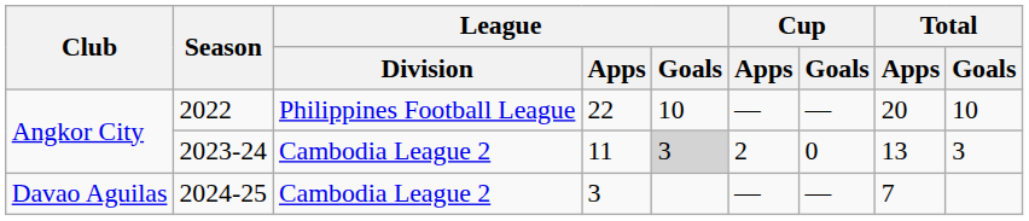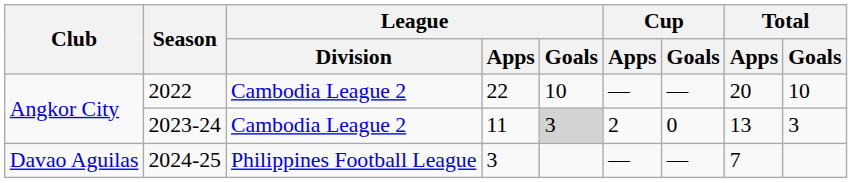 <table class="wikitable">
 <tr>
 <th rowspan="2">Club</th>
 <th rowspan="2">Season</th>
 <th colspan="3">League</th>
 <th colspan="2">Cup</th>
 <th colspan="2">Total</th>
 </tr>
 <tr>
 <th>Division</th>
 <th>Apps</th>
 <th>Goals</th>
 <th>Apps</th>
 <th>Goals</th>
 <th>Apps</th>
 <th>Goals</th>
 </tr>
 <tr>
 <td rowspan="2"><a href='#'>Angkor City</a></td>
 <td>2022</td>
-<td><a href='#'>Philippines Football League</a></td>
+<td><a href='#'>Cambodia League 2</a></td>
 <td>22</td>
 <td>10</td>
 <td>—</td>
 <td>—</td>
 <td>20</td>
 <td>10</td>
 </tr>
 <tr>
 <td>2023-24</td>
 <td><a href='#'>Cambodia League 2</a></td>
 <td>11</td>
 <td style="background: lightgrey;">3</td>
 <td>2</td>
 <td>0</td>
 <td>13</td>
 <td>3</td>
 </tr>
 <tr>
 <td><a href='#'>Davao Aguilas</a></td>
 <td>2024-25</td>
-<td><a href='#'>Cambodia League 2</a></td>
+<td><a href='#'>Philippines Football League</a></td>
 <td>3</td>
 <td></td>
 <td>—</td>
 <td>—</td>
 <td>7</td>
 <td></td>
 </tr>
 </table>
